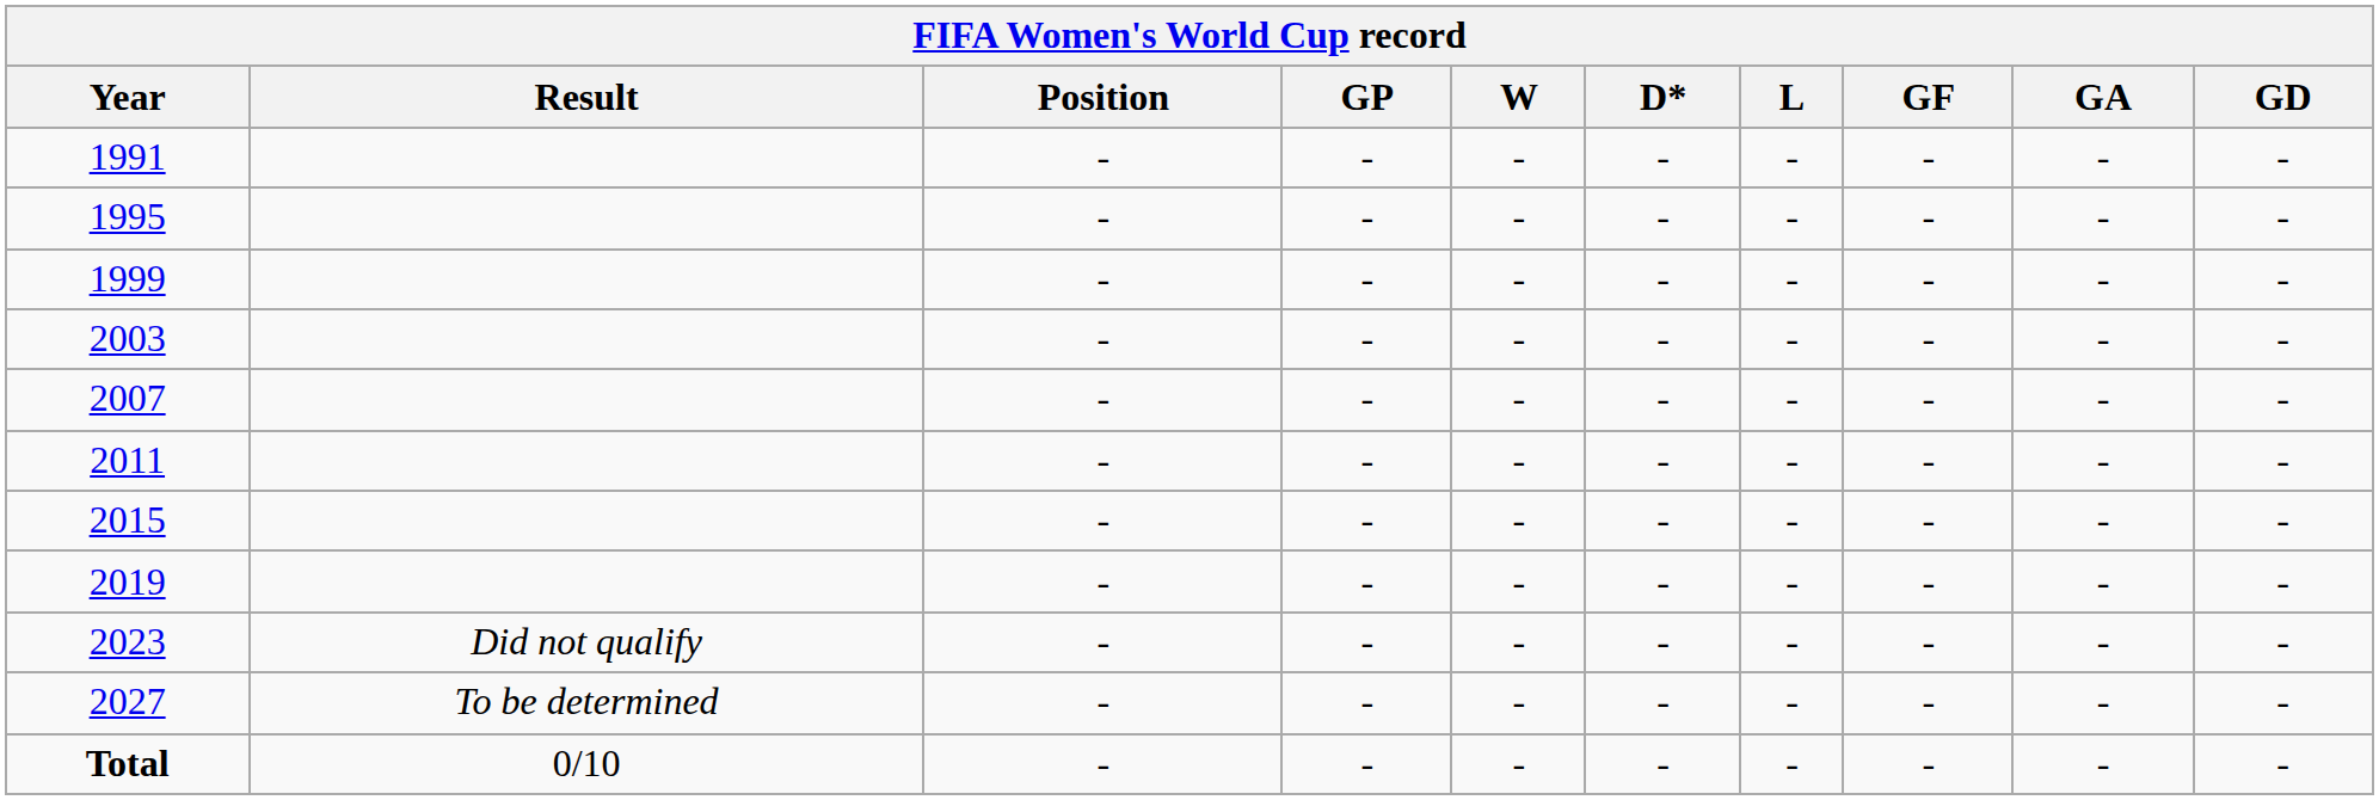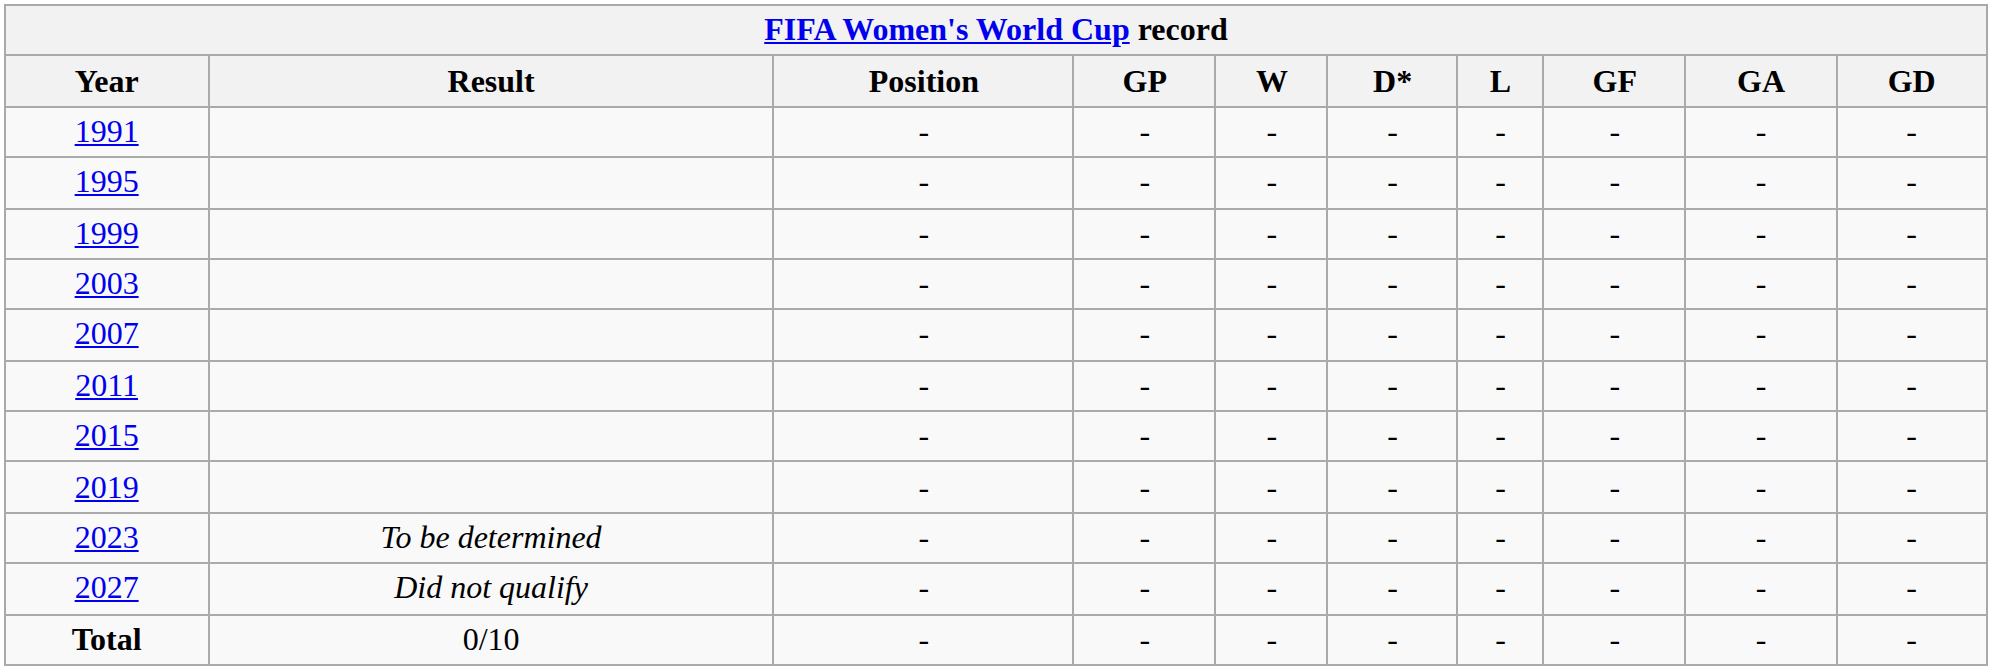 <table class="wikitable" style="text-align: center; width:50%;">
 <tr>
 <th colspan=10><a href='#'>FIFA Women's World Cup</a> record</th>
 </tr>
 <tr>
 <th>Year</th>
 <th>Result</th>
 <th>Position</th>
 <th>GP</th>
 <th>W</th>
 <th>D*</th>
 <th>L</th>
 <th>GF</th>
 <th>GA</th>
 <th>GD</th>
 </tr>
 <tr>
 <td> <a href='#'>1991</a></td>
 <td><em> </em></td>
 <td>-</td>
 <td>-</td>
 <td>-</td>
 <td>-</td>
 <td>-</td>
 <td>-</td>
 <td>-</td>
 <td>-</td>
 </tr>
 <tr>
 <td> <a href='#'>1995</a></td>
 <td><em> </em></td>
 <td>-</td>
 <td>-</td>
 <td>-</td>
 <td>-</td>
 <td>-</td>
 <td>-</td>
 <td>-</td>
 <td>-</td>
 </tr>
 <tr>
 <td> <a href='#'>1999</a></td>
 <td><em> </em></td>
 <td>-</td>
 <td>-</td>
 <td>-</td>
 <td>-</td>
 <td>-</td>
 <td>-</td>
 <td>-</td>
 <td>-</td>
 </tr>
 <tr>
 <td> <a href='#'>2003</a></td>
 <td><em> </em></td>
 <td>-</td>
 <td>-</td>
 <td>-</td>
 <td>-</td>
 <td>-</td>
 <td>-</td>
 <td>-</td>
 <td>-</td>
 </tr>
 <tr>
 <td> <a href='#'>2007</a></td>
 <td><em> </em></td>
 <td>-</td>
 <td>-</td>
 <td>-</td>
 <td>-</td>
 <td>-</td>
 <td>-</td>
 <td>-</td>
 <td>-</td>
 </tr>
 <tr>
 <td> <a href='#'>2011</a></td>
 <td><em> </em></td>
 <td>-</td>
 <td>-</td>
 <td>-</td>
 <td>-</td>
 <td>-</td>
 <td>-</td>
 <td>-</td>
 <td>-</td>
 </tr>
 <tr>
 <td> <a href='#'>2015</a></td>
 <td><em> </em></td>
 <td>-</td>
 <td>-</td>
 <td>-</td>
 <td>-</td>
 <td>-</td>
 <td>-</td>
 <td>-</td>
 <td>-</td>
 </tr>
 <tr>
 <td> <a href='#'>2019</a></td>
 <td><em> </em></td>
 <td>-</td>
 <td>-</td>
 <td>-</td>
 <td>-</td>
 <td>-</td>
 <td>-</td>
 <td>-</td>
 <td>-</td>
 </tr>
 <tr>
 <td> <a href='#'>2023</a></td>
-<td><em>Did not qualify</em></td>
+<td><em>To be determined</em></td>
 <td>-</td>
 <td>-</td>
 <td>-</td>
 <td>-</td>
 <td>-</td>
 <td>-</td>
 <td>-</td>
 <td>-</td>
 </tr>
 <tr>
 <td> <a href='#'>2027</a></td>
-<td><em>To be determined</em></td>
+<td><em>Did not qualify</em></td>
 <td>-</td>
 <td>-</td>
 <td>-</td>
 <td>-</td>
 <td>-</td>
 <td>-</td>
 <td>-</td>
 <td>-</td>
 </tr>
 <tr>
 <td><strong>Total</strong></td>
 <td>0/10</td>
 <td>-</td>
 <td>-</td>
 <td>-</td>
 <td>-</td>
 <td>-</td>
 <td>-</td>
 <td>-</td>
 <td>-</td>
 </tr>
 </table>
